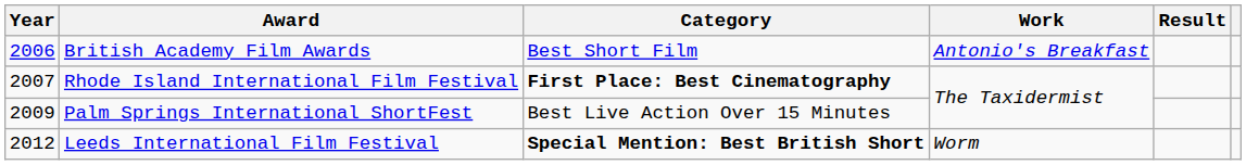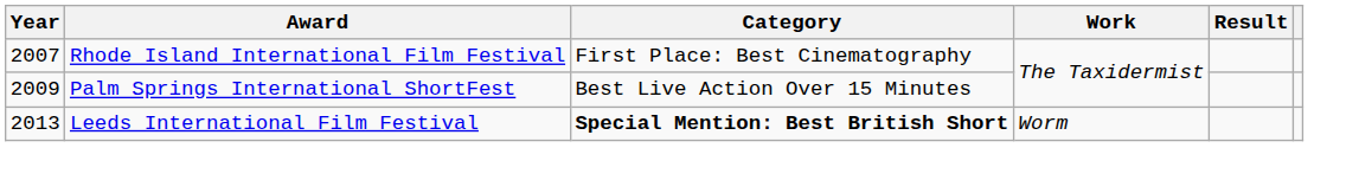 <table class="wikitable plainrowheaders">
 <tr>
 <th scope="col">Year</th>
 <th scope="col">Award</th>
 <th scope="col">Category</th>
 <th scope="col">Work</th>
 <th scope="col">Result</th>
 <th scope="col"></th>
 </tr>
 <tr>
-<td><a href='#'>2006</a></td>
-<td><a href='#'>British Academy Film Awards</a></td>
-<td><a href='#'>Best Short Film</a></td>
-<td><em><a href='#'>Antonio's Breakfast</a></em></td>
-<td></td>
-<td align="center"></td>
-</tr>
-<tr>
 <td>2007</td>
 <td><a href='#'>Rhode Island International Film Festival</a></td>
-<td><strong>First Place: Best Cinematography</strong></td>
+<td>First Place: Best Cinematography</td>
 <td rowspan="2"><em>The Taxidermist</em></td>
 <td></td>
 <td></td>
 </tr>
 <tr>
 <td>2009</td>
 <td><a href='#'>Palm Springs International ShortFest</a></td>
 <td>Best Live Action Over 15 Minutes</td>
 <td></td>
 <td></td>
 </tr>
 <tr>
-<td>2012</td>
+<td>2013</td>
 <td><a href='#'>Leeds International Film Festival</a></td>
 <td><strong>Special Mention: Best British Short</strong></td>
 <td><em>Worm</em></td>
 <td></td>
 <td></td>
 </tr>
 </table>
